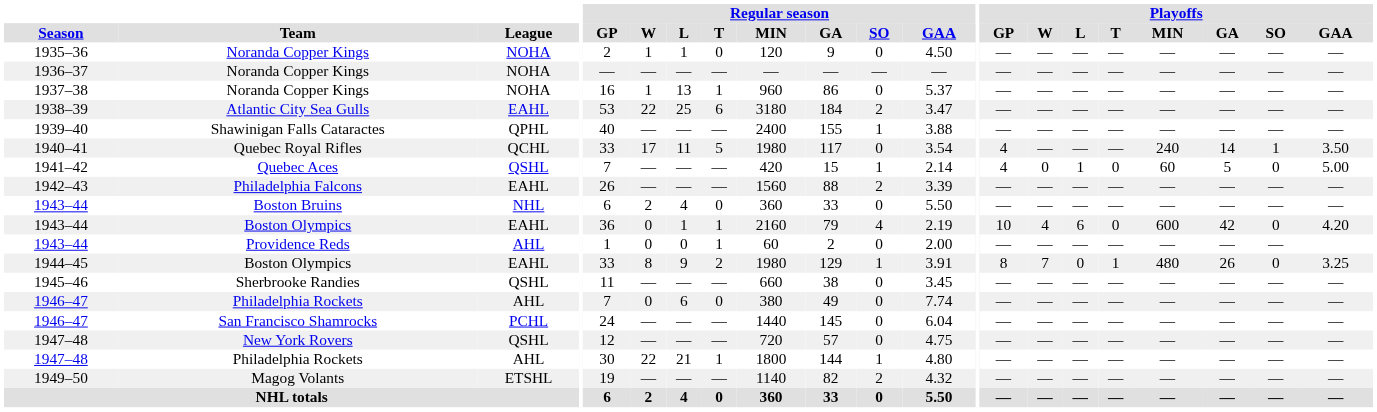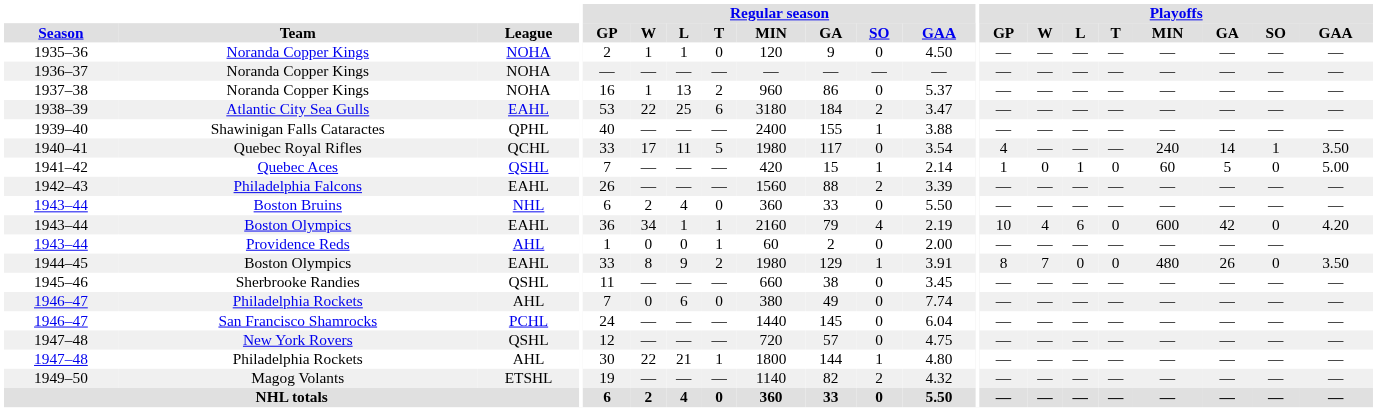 <table border="0" cellpadding="1" cellspacing="0" style="width:90%; text-align:center;">
 <tr bgcolor="#e0e0e0">
 <th colspan="3" bgcolor="#ffffff"></th>
 <th rowspan="99" bgcolor="#ffffff"></th>
 <th colspan="8" bgcolor="#e0e0e0"><a href='#'>Regular season</a></th>
 <th rowspan="99" bgcolor="#ffffff"></th>
 <th colspan="8" bgcolor="#e0e0e0"><a href='#'>Playoffs</a></th>
 </tr>
 <tr bgcolor="#e0e0e0">
 <th><a href='#'>Season</a></th>
 <th>Team</th>
 <th>League</th>
 <th>GP</th>
 <th>W</th>
 <th>L</th>
 <th>T</th>
 <th>MIN</th>
 <th>GA</th>
 <th><a href='#'>SO</a></th>
 <th><a href='#'>GAA</a></th>
 <th>GP</th>
 <th>W</th>
 <th>L</th>
 <th>T</th>
 <th>MIN</th>
 <th>GA</th>
 <th>SO</th>
 <th>GAA</th>
 </tr>
 <tr>
 <td>1935–36</td>
 <td><a href='#'>Noranda Copper Kings</a></td>
 <td><a href='#'>NOHA</a></td>
 <td>2</td>
 <td>1</td>
 <td>1</td>
 <td>0</td>
 <td>120</td>
 <td>9</td>
 <td>0</td>
 <td>4.50</td>
 <td>—</td>
 <td>—</td>
 <td>—</td>
 <td>—</td>
 <td>—</td>
 <td>—</td>
 <td>—</td>
 <td>—</td>
 </tr>
 <tr bgcolor="#f0f0f0">
 <td>1936–37</td>
 <td>Noranda Copper Kings</td>
 <td>NOHA</td>
 <td>—</td>
 <td>—</td>
 <td>—</td>
 <td>—</td>
 <td>—</td>
 <td>—</td>
 <td>—</td>
 <td>—</td>
 <td>—</td>
 <td>—</td>
 <td>—</td>
 <td>—</td>
 <td>—</td>
 <td>—</td>
 <td>—</td>
 <td>—</td>
 </tr>
 <tr>
 <td>1937–38</td>
 <td>Noranda Copper Kings</td>
 <td>NOHA</td>
 <td>16</td>
 <td>1</td>
 <td>13</td>
-<td>1</td>
+<td>2</td>
 <td>960</td>
 <td>86</td>
 <td>0</td>
 <td>5.37</td>
 <td>—</td>
 <td>—</td>
 <td>—</td>
 <td>—</td>
 <td>—</td>
 <td>—</td>
 <td>—</td>
 <td>—</td>
 </tr>
 <tr bgcolor="#f0f0f0">
 <td>1938–39</td>
 <td><a href='#'>Atlantic City Sea Gulls</a></td>
 <td><a href='#'>EAHL</a></td>
 <td>53</td>
 <td>22</td>
 <td>25</td>
 <td>6</td>
 <td>3180</td>
 <td>184</td>
 <td>2</td>
 <td>3.47</td>
 <td>—</td>
 <td>—</td>
 <td>—</td>
 <td>—</td>
 <td>—</td>
 <td>—</td>
 <td>—</td>
 <td>—</td>
 </tr>
 <tr>
 <td>1939–40</td>
 <td>Shawinigan Falls Cataractes</td>
 <td>QPHL</td>
 <td>40</td>
 <td>—</td>
 <td>—</td>
 <td>—</td>
 <td>2400</td>
 <td>155</td>
 <td>1</td>
 <td>3.88</td>
 <td>—</td>
 <td>—</td>
 <td>—</td>
 <td>—</td>
 <td>—</td>
 <td>—</td>
 <td>—</td>
 <td>—</td>
 </tr>
 <tr bgcolor="#f0f0f0">
 <td>1940–41</td>
 <td>Quebec Royal Rifles</td>
 <td>QCHL</td>
 <td>33</td>
 <td>17</td>
 <td>11</td>
 <td>5</td>
 <td>1980</td>
 <td>117</td>
 <td>0</td>
 <td>3.54</td>
 <td>4</td>
 <td>—</td>
 <td>—</td>
 <td>—</td>
 <td>240</td>
 <td>14</td>
 <td>1</td>
 <td>3.50</td>
 </tr>
 <tr>
 <td>1941–42</td>
 <td><a href='#'>Quebec Aces</a></td>
 <td><a href='#'>QSHL</a></td>
 <td>7</td>
 <td>—</td>
 <td>—</td>
 <td>—</td>
 <td>420</td>
 <td>15</td>
 <td>1</td>
 <td>2.14</td>
-<td>4</td>
+<td>1</td>
 <td>0</td>
 <td>1</td>
 <td>0</td>
 <td>60</td>
 <td>5</td>
 <td>0</td>
 <td>5.00</td>
 </tr>
 <tr bgcolor="#f0f0f0">
 <td>1942–43</td>
 <td><a href='#'>Philadelphia Falcons</a></td>
 <td>EAHL</td>
 <td>26</td>
 <td>—</td>
 <td>—</td>
 <td>—</td>
 <td>1560</td>
 <td>88</td>
 <td>2</td>
 <td>3.39</td>
 <td>—</td>
 <td>—</td>
 <td>—</td>
 <td>—</td>
 <td>—</td>
 <td>—</td>
 <td>—</td>
 <td>—</td>
 </tr>
 <tr>
 <td><a href='#'>1943–44</a></td>
 <td><a href='#'>Boston Bruins</a></td>
 <td><a href='#'>NHL</a></td>
 <td>6</td>
 <td>2</td>
 <td>4</td>
 <td>0</td>
 <td>360</td>
 <td>33</td>
 <td>0</td>
 <td>5.50</td>
 <td>—</td>
 <td>—</td>
 <td>—</td>
 <td>—</td>
 <td>—</td>
 <td>—</td>
 <td>—</td>
 <td>—</td>
 </tr>
 <tr bgcolor="#f0f0f0">
 <td>1943–44</td>
 <td><a href='#'>Boston Olympics</a></td>
 <td>EAHL</td>
 <td>36</td>
-<td>0</td>
+<td>34</td>
 <td>1</td>
 <td>1</td>
 <td>2160</td>
 <td>79</td>
 <td>4</td>
 <td>2.19</td>
 <td>10</td>
 <td>4</td>
 <td>6</td>
 <td>0</td>
 <td>600</td>
 <td>42</td>
 <td>0</td>
 <td>4.20</td>
 </tr>
 <tr>
 <td><a href='#'>1943–44</a></td>
 <td><a href='#'>Providence Reds</a></td>
 <td><a href='#'>AHL</a></td>
 <td>1</td>
 <td>0</td>
 <td>0</td>
 <td>1</td>
 <td>60</td>
 <td>2</td>
 <td>0</td>
 <td>2.00</td>
 <td>—</td>
 <td>—</td>
 <td>—</td>
 <td>—</td>
 <td>—</td>
 <td>—</td>
 <td>—</td>
 </tr>
 <tr bgcolor="#f0f0f0">
 <td>1944–45</td>
 <td>Boston Olympics</td>
 <td>EAHL</td>
 <td>33</td>
 <td>8</td>
 <td>9</td>
 <td>2</td>
 <td>1980</td>
 <td>129</td>
 <td>1</td>
 <td>3.91</td>
 <td>8</td>
 <td>7</td>
 <td>0</td>
-<td>1</td>
+<td>0</td>
 <td>480</td>
 <td>26</td>
 <td>0</td>
-<td>3.25</td>
+<td>3.50</td>
 </tr>
 <tr>
 <td>1945–46</td>
 <td>Sherbrooke Randies</td>
 <td>QSHL</td>
 <td>11</td>
 <td>—</td>
 <td>—</td>
 <td>—</td>
 <td>660</td>
 <td>38</td>
 <td>0</td>
 <td>3.45</td>
 <td>—</td>
 <td>—</td>
 <td>—</td>
 <td>—</td>
 <td>—</td>
 <td>—</td>
 <td>—</td>
 <td>—</td>
 </tr>
 <tr bgcolor="#f0f0f0">
 <td><a href='#'>1946–47</a></td>
 <td><a href='#'>Philadelphia Rockets</a></td>
 <td>AHL</td>
 <td>7</td>
 <td>0</td>
 <td>6</td>
 <td>0</td>
 <td>380</td>
 <td>49</td>
 <td>0</td>
 <td>7.74</td>
 <td>—</td>
 <td>—</td>
 <td>—</td>
 <td>—</td>
 <td>—</td>
 <td>—</td>
 <td>—</td>
 <td>—</td>
 </tr>
 <tr>
 <td><a href='#'>1946–47</a></td>
 <td><a href='#'>San Francisco Shamrocks</a></td>
 <td><a href='#'>PCHL</a></td>
 <td>24</td>
 <td>—</td>
 <td>—</td>
 <td>—</td>
 <td>1440</td>
 <td>145</td>
 <td>0</td>
 <td>6.04</td>
 <td>—</td>
 <td>—</td>
 <td>—</td>
 <td>—</td>
 <td>—</td>
 <td>—</td>
 <td>—</td>
 <td>—</td>
 </tr>
 <tr bgcolor="#f0f0f0">
 <td>1947–48</td>
 <td><a href='#'>New York Rovers</a></td>
 <td>QSHL</td>
 <td>12</td>
 <td>—</td>
 <td>—</td>
 <td>—</td>
 <td>720</td>
 <td>57</td>
 <td>0</td>
 <td>4.75</td>
 <td>—</td>
 <td>—</td>
 <td>—</td>
 <td>—</td>
 <td>—</td>
 <td>—</td>
 <td>—</td>
 <td>—</td>
 </tr>
 <tr>
 <td><a href='#'>1947–48</a></td>
 <td>Philadelphia Rockets</td>
 <td>AHL</td>
 <td>30</td>
 <td>22</td>
 <td>21</td>
 <td>1</td>
 <td>1800</td>
 <td>144</td>
 <td>1</td>
 <td>4.80</td>
 <td>—</td>
 <td>—</td>
 <td>—</td>
 <td>—</td>
 <td>—</td>
 <td>—</td>
 <td>—</td>
 <td>—</td>
 </tr>
 <tr bgcolor="#f0f0f0">
 <td>1949–50</td>
 <td>Magog Volants</td>
 <td>ETSHL</td>
 <td>19</td>
 <td>—</td>
 <td>—</td>
 <td>—</td>
 <td>1140</td>
 <td>82</td>
 <td>2</td>
 <td>4.32</td>
 <td>—</td>
 <td>—</td>
 <td>—</td>
 <td>—</td>
 <td>—</td>
 <td>—</td>
 <td>—</td>
 <td>—</td>
 </tr>
 <tr bgcolor="#e0e0e0">
 <th colspan=3>NHL totals</th>
 <th>6</th>
 <th>2</th>
 <th>4</th>
 <th>0</th>
 <th>360</th>
 <th>33</th>
 <th>0</th>
 <th>5.50</th>
 <th>—</th>
 <th>—</th>
 <th>—</th>
 <th>—</th>
 <th>—</th>
 <th>—</th>
 <th>—</th>
 <th>—</th>
 </tr>
 </table>
